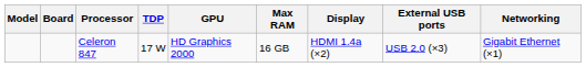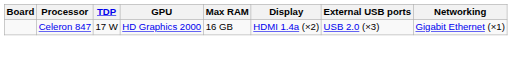 <table class="wikitable">
 <tr>
-<th>Model</th>
 <th>Board</th>
 <th>Processor</th>
 <th><a href='#'>TDP</a></th>
 <th>GPU</th>
 <th>Max RAM</th>
 <th>Display</th>
 <th>External USB ports</th>
 <th>Networking</th>
 </tr>
 <tr>
 <td></td>
-<td></td>
 <td><a href='#'>Celeron 847</a></td>
 <td>17 W</td>
 <td><a href='#'>HD Graphics 2000</a></td>
 <td>16 GB</td>
 <td><a href='#'>HDMI 1.4a</a> (×2)</td>
 <td><a href='#'>USB 2.0</a> (×3)</td>
 <td><a href='#'>Gigabit Ethernet</a> (×1)</td>
 </tr>
 </table>
